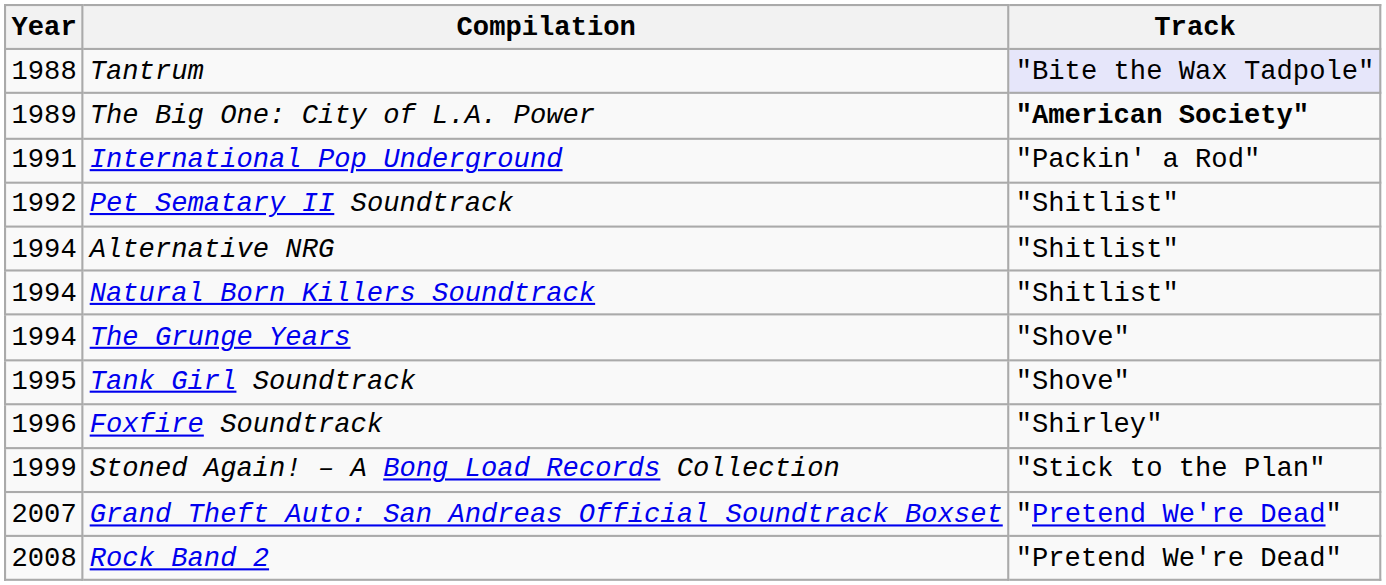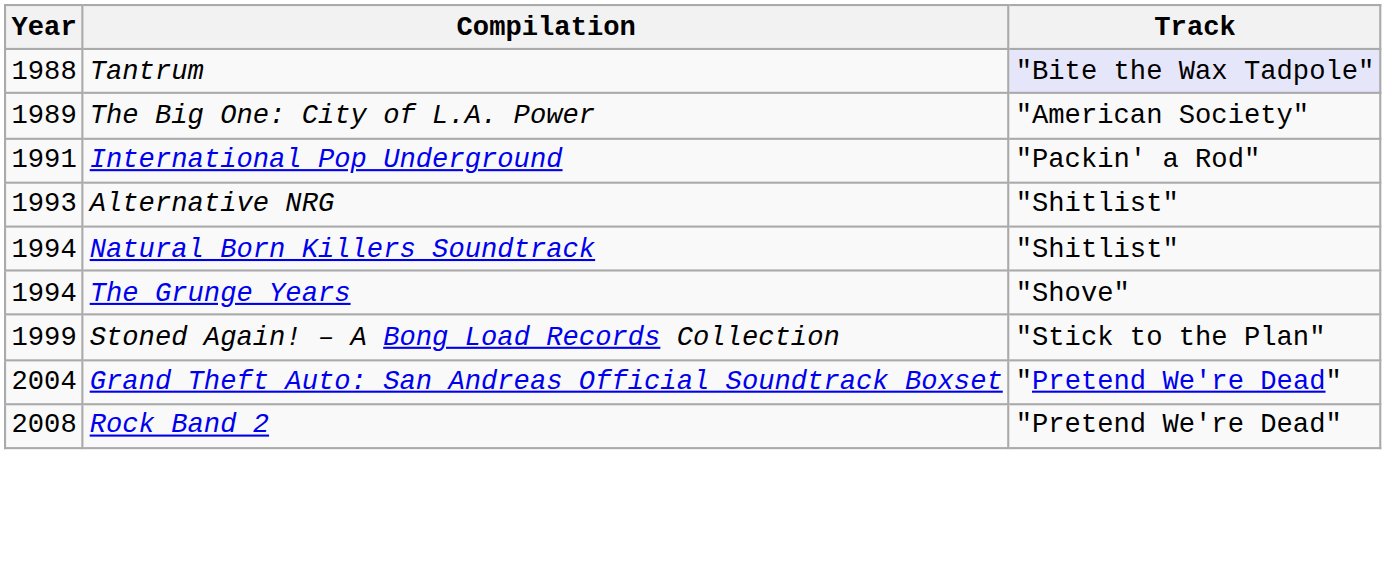 <table class="wikitable">
 <tr>
 <th>Year</th>
 <th>Compilation</th>
 <th>Track</th>
 </tr>
 <tr>
 <td>1988</td>
 <td><em>Tantrum</em></td>
 <td style="background: lavender;">"Bite the Wax Tadpole"</td>
 </tr>
 <tr>
 <td>1989</td>
 <td><em>The Big One: City of L.A. Power</em></td>
-<td><strong>"American Society"</strong></td>
+<td>"American Society"</td>
 </tr>
 <tr>
 <td>1991</td>
 <td><em><a href='#'>International Pop Underground</a></em></td>
 <td>"Packin' a Rod"</td>
 </tr>
 <tr>
-<td>1992</td>
-<td><em><a href='#'>Pet Sematary II</a> Soundtrack</em></td>
-<td>"Shitlist"</td>
-</tr>
-<tr>
-<td>1994</td>
+<td>1993</td>
 <td><em>Alternative NRG</em></td>
 <td>"Shitlist"</td>
 </tr>
 <tr>
 <td>1994</td>
 <td><em><a href='#'>Natural Born Killers Soundtrack</a></em></td>
 <td>"Shitlist"</td>
 </tr>
 <tr>
 <td>1994</td>
 <td><em><a href='#'>The Grunge Years</a></em></td>
 <td>"Shove"</td>
 </tr>
 <tr>
-<td>1995</td>
-<td><em><a href='#'>Tank Girl</a> Soundtrack</em></td>
-<td>"Shove"</td>
-</tr>
-<tr>
-<td>1996</td>
-<td><em><a href='#'>Foxfire</a> Soundtrack</em></td>
-<td>"Shirley"</td>
-</tr>
-<tr>
 <td>1999</td>
 <td><em>Stoned Again! – A <a href='#'>Bong Load Records</a> Collection </em></td>
 <td>"Stick to the Plan"</td>
 </tr>
 <tr>
-<td>2007</td>
+<td>2004</td>
 <td><em><a href='#'>Grand Theft Auto: San Andreas Official Soundtrack Boxset</a></em></td>
 <td>"<a href='#'>Pretend We're Dead</a>"</td>
 </tr>
 <tr>
 <td>2008</td>
 <td><em><a href='#'>Rock Band 2</a></em></td>
 <td>"Pretend We're Dead"</td>
 </tr>
 </table>
